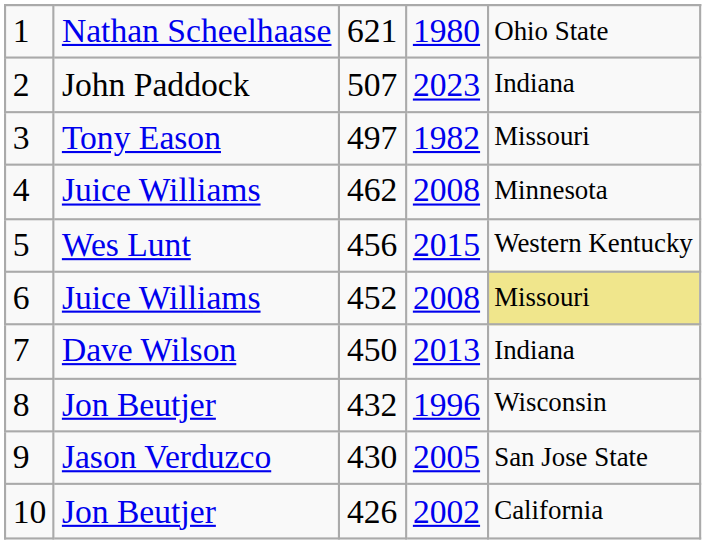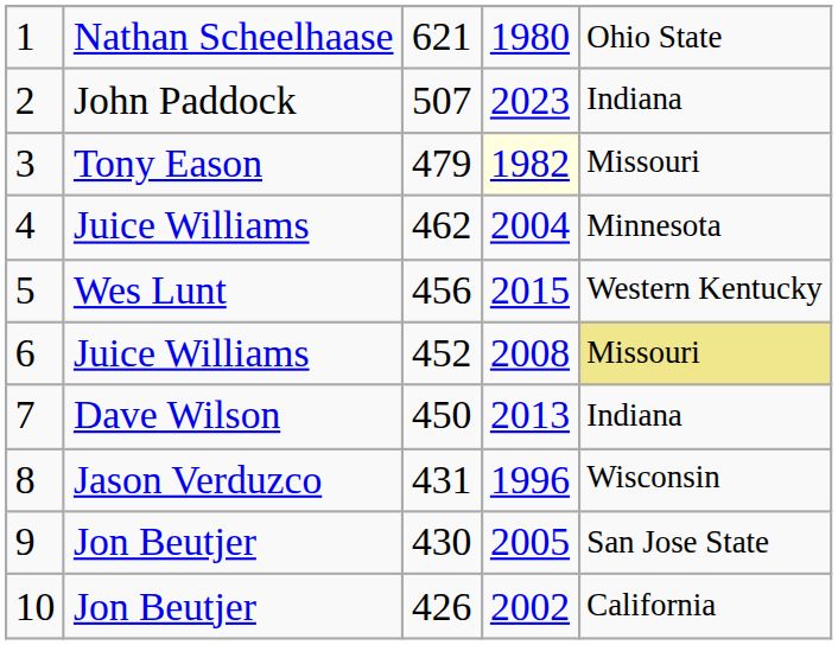 <table class="wikitable">
 <tr>
 </tr>
 <tr>
 <td>1</td>
 <td><a href='#'>Nathan Scheelhaase</a></td>
 <td>621</td>
 <td><a href='#'>1980</a></td>
 <td style="font-size:80%;">Ohio State</td>
 </tr>
 <tr>
 <td>2</td>
 <td>John Paddock</td>
 <td>507</td>
 <td><a href='#'>2023</a></td>
 <td style="font-size:80%;">Indiana</td>
 </tr>
 <tr>
 <td>3</td>
 <td><a href='#'>Tony Eason</a></td>
-<td>497</td>
-<td><a href='#'>1982</a></td>
+<td>479</td>
+<td style="background: lightyellow;"><a href='#'>1982</a></td>
 <td style="font-size:80%;">Missouri</td>
 </tr>
 <tr>
 <td>4</td>
 <td><a href='#'>Juice Williams</a></td>
 <td>462</td>
-<td><a href='#'>2008</a></td>
+<td><a href='#'>2004</a></td>
 <td style="font-size:80%;">Minnesota</td>
 </tr>
 <tr>
 <td>5</td>
 <td><a href='#'>Wes Lunt</a></td>
 <td>456</td>
 <td><a href='#'>2015</a></td>
 <td style="font-size:80%;">Western Kentucky</td>
 </tr>
 <tr>
 <td>6</td>
 <td><a href='#'>Juice Williams</a></td>
 <td>452</td>
 <td><a href='#'>2008</a></td>
 <td style="background: khaki; font-size:80%;">Missouri</td>
 </tr>
 <tr>
 <td>7</td>
 <td><a href='#'>Dave Wilson</a></td>
 <td>450</td>
 <td><a href='#'>2013</a></td>
 <td style="font-size:80%;">Indiana</td>
 </tr>
 <tr>
 <td>8</td>
-<td><a href='#'>Jon Beutjer</a></td>
-<td>432</td>
+<td><a href='#'>Jason Verduzco</a></td>
+<td>431</td>
 <td><a href='#'>1996</a></td>
 <td style="font-size:80%;">Wisconsin</td>
 </tr>
 <tr>
 <td>9</td>
-<td><a href='#'>Jason Verduzco</a></td>
+<td><a href='#'>Jon Beutjer</a></td>
 <td>430</td>
 <td><a href='#'>2005</a></td>
 <td style="font-size:80%;">San Jose State</td>
 </tr>
 <tr>
 <td>10</td>
 <td><a href='#'>Jon Beutjer</a></td>
 <td>426</td>
 <td><a href='#'>2002</a></td>
 <td style="font-size:80%;">California</td>
 </tr>
 </table>
